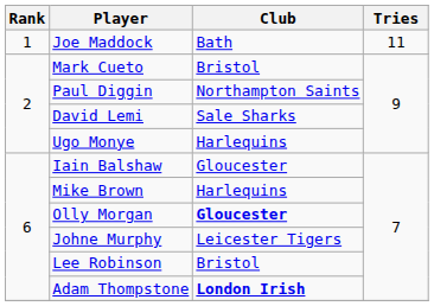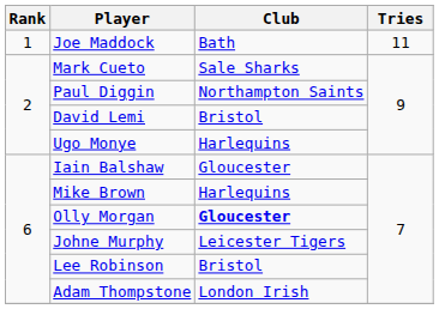 <table class="wikitable" style="text-align:center">
 <tr>
 <th>Rank</th>
 <th>Player</th>
 <th>Club</th>
 <th style="width:50px;">Tries</th>
 </tr>
 <tr>
 <td>1</td>
 <td align=left> <a href='#'>Joe Maddock</a></td>
 <td align=left><a href='#'>Bath</a></td>
 <td>11</td>
 </tr>
 <tr>
 <td rowspan=4>2</td>
 <td align=left> <a href='#'>Mark Cueto</a></td>
-<td align=left><a href='#'>Bristol</a></td>
+<td align=left><a href='#'>Sale Sharks</a></td>
 <td rowspan=4>9</td>
 </tr>
 <tr>
 <td align=left> <a href='#'>Paul Diggin</a></td>
 <td align=left><a href='#'>Northampton Saints</a></td>
 </tr>
 <tr>
 <td align=left> <a href='#'>David Lemi</a></td>
-<td align=left><a href='#'>Sale Sharks</a></td>
+<td align=left><a href='#'>Bristol</a></td>
 </tr>
 <tr>
 <td align=left> <a href='#'>Ugo Monye</a></td>
 <td align=left><a href='#'>Harlequins</a></td>
 </tr>
 <tr>
 <td rowspan=6>6</td>
 <td align=left> <a href='#'>Iain Balshaw</a></td>
 <td align=left><a href='#'>Gloucester</a></td>
 <td rowspan=6>7</td>
 </tr>
 <tr>
 <td align=left> <a href='#'>Mike Brown</a></td>
 <td align=left><a href='#'>Harlequins</a></td>
 </tr>
 <tr>
 <td align=left> <a href='#'>Olly Morgan</a></td>
 <td align=left><strong><a href='#'>Gloucester</a></strong></td>
 </tr>
 <tr>
 <td align=left> <a href='#'>Johne Murphy</a></td>
 <td align=left><a href='#'>Leicester Tigers</a></td>
 </tr>
 <tr>
 <td align=left> <a href='#'>Lee Robinson</a></td>
 <td align=left><a href='#'>Bristol</a></td>
 </tr>
 <tr>
 <td align=left> <a href='#'>Adam Thompstone</a></td>
-<td align=left><strong><a href='#'>London Irish</a></strong></td>
+<td align=left><a href='#'>London Irish</a></td>
 </tr>
 <tr>
 </tr>
 </table>
